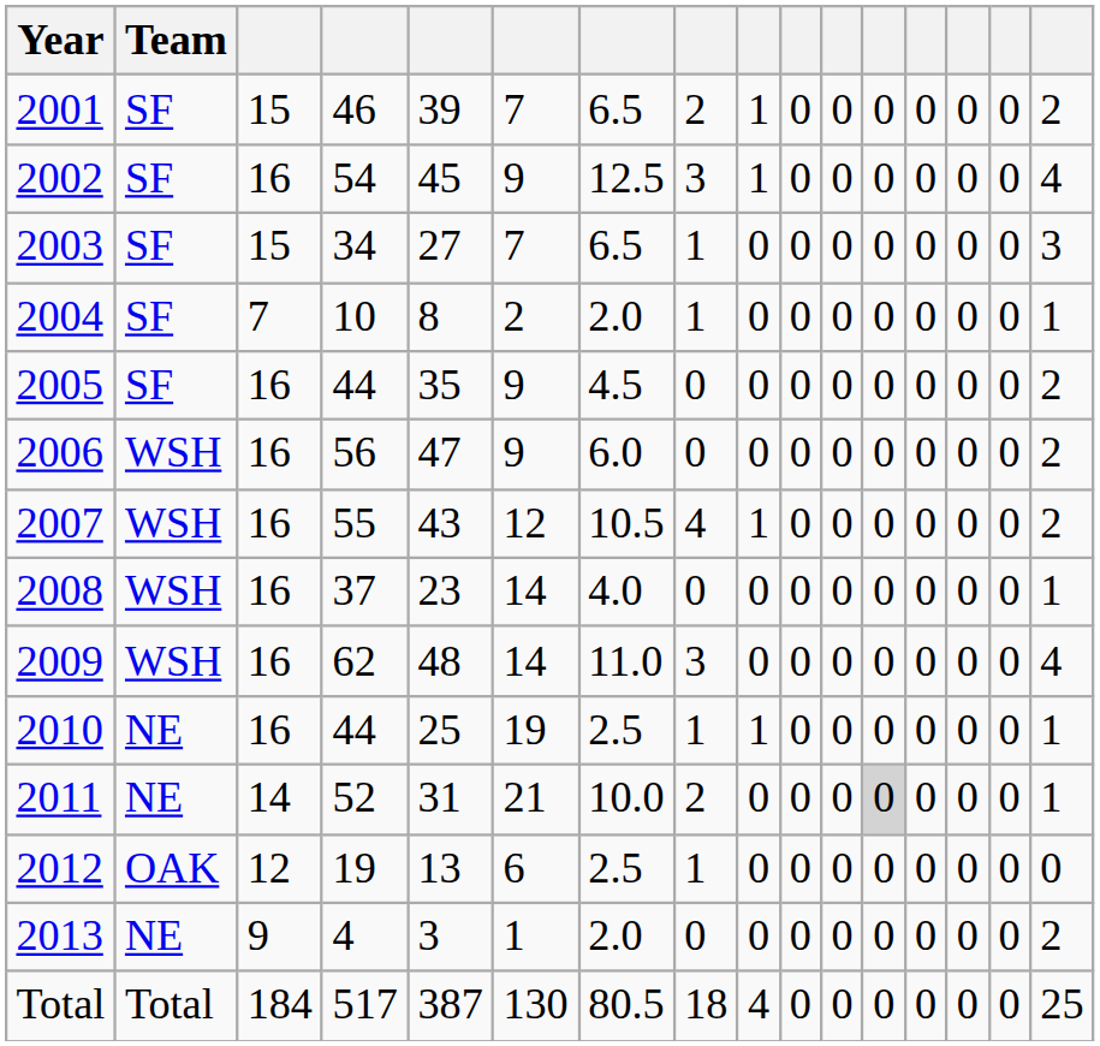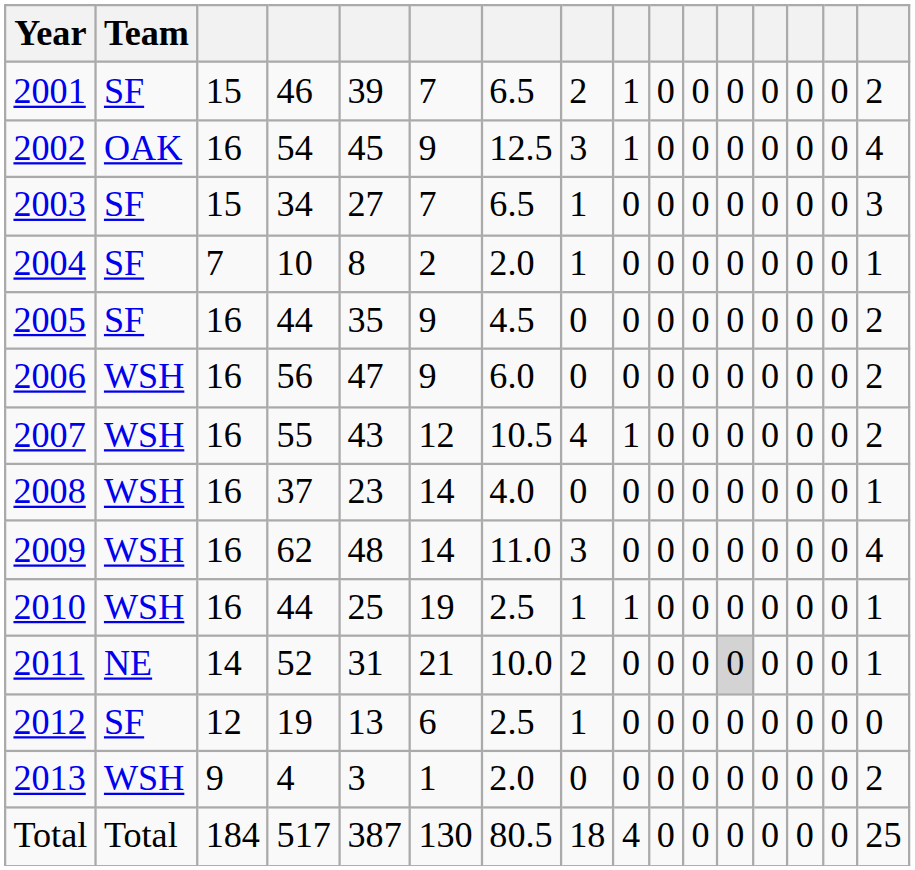 <table class="wikitable sortable">
 <tr>
 <th>Year</th>
 <th>Team</th>
 <th></th>
 <th></th>
 <th></th>
 <th></th>
 <th></th>
 <th></th>
 <th></th>
 <th></th>
 <th></th>
 <th></th>
 <th></th>
 <th></th>
 <th></th>
 <th></th>
 </tr>
 <tr>
 <td><a href='#'>2001</a></td>
 <td><a href='#'>SF</a></td>
 <td>15</td>
 <td>46</td>
 <td>39</td>
 <td>7</td>
 <td>6.5</td>
 <td>2</td>
 <td>1</td>
 <td>0</td>
 <td>0</td>
 <td>0</td>
 <td>0</td>
 <td>0</td>
 <td>0</td>
 <td>2</td>
 </tr>
 <tr>
 <td><a href='#'>2002</a></td>
-<td><a href='#'>SF</a></td>
+<td><a href='#'>OAK</a></td>
 <td>16</td>
 <td>54</td>
 <td>45</td>
 <td>9</td>
 <td>12.5</td>
 <td>3</td>
 <td>1</td>
 <td>0</td>
 <td>0</td>
 <td>0</td>
 <td>0</td>
 <td>0</td>
 <td>0</td>
 <td>4</td>
 </tr>
 <tr>
 <td><a href='#'>2003</a></td>
 <td><a href='#'>SF</a></td>
 <td>15</td>
 <td>34</td>
 <td>27</td>
 <td>7</td>
 <td>6.5</td>
 <td>1</td>
 <td>0</td>
 <td>0</td>
 <td>0</td>
 <td>0</td>
 <td>0</td>
 <td>0</td>
 <td>0</td>
 <td>3</td>
 </tr>
 <tr>
 <td><a href='#'>2004</a></td>
 <td><a href='#'>SF</a></td>
 <td>7</td>
 <td>10</td>
 <td>8</td>
 <td>2</td>
 <td>2.0</td>
 <td>1</td>
 <td>0</td>
 <td>0</td>
 <td>0</td>
 <td>0</td>
 <td>0</td>
 <td>0</td>
 <td>0</td>
 <td>1</td>
 </tr>
 <tr>
 <td><a href='#'>2005</a></td>
 <td><a href='#'>SF</a></td>
 <td>16</td>
 <td>44</td>
 <td>35</td>
 <td>9</td>
 <td>4.5</td>
 <td>0</td>
 <td>0</td>
 <td>0</td>
 <td>0</td>
 <td>0</td>
 <td>0</td>
 <td>0</td>
 <td>0</td>
 <td>2</td>
 </tr>
 <tr>
 <td><a href='#'>2006</a></td>
 <td><a href='#'>WSH</a></td>
 <td>16</td>
 <td>56</td>
 <td>47</td>
 <td>9</td>
 <td>6.0</td>
 <td>0</td>
 <td>0</td>
 <td>0</td>
 <td>0</td>
 <td>0</td>
 <td>0</td>
 <td>0</td>
 <td>0</td>
 <td>2</td>
 </tr>
 <tr>
 <td><a href='#'>2007</a></td>
 <td><a href='#'>WSH</a></td>
 <td>16</td>
 <td>55</td>
 <td>43</td>
 <td>12</td>
 <td>10.5</td>
 <td>4</td>
 <td>1</td>
 <td>0</td>
 <td>0</td>
 <td>0</td>
 <td>0</td>
 <td>0</td>
 <td>0</td>
 <td>2</td>
 </tr>
 <tr>
 <td><a href='#'>2008</a></td>
 <td><a href='#'>WSH</a></td>
 <td>16</td>
 <td>37</td>
 <td>23</td>
 <td>14</td>
 <td>4.0</td>
 <td>0</td>
 <td>0</td>
 <td>0</td>
 <td>0</td>
 <td>0</td>
 <td>0</td>
 <td>0</td>
 <td>0</td>
 <td>1</td>
 </tr>
 <tr>
 <td><a href='#'>2009</a></td>
 <td><a href='#'>WSH</a></td>
 <td>16</td>
 <td>62</td>
 <td>48</td>
 <td>14</td>
 <td>11.0</td>
 <td>3</td>
 <td>0</td>
 <td>0</td>
 <td>0</td>
 <td>0</td>
 <td>0</td>
 <td>0</td>
 <td>0</td>
 <td>4</td>
 </tr>
 <tr>
 <td><a href='#'>2010</a></td>
-<td><a href='#'>NE</a></td>
+<td><a href='#'>WSH</a></td>
 <td>16</td>
 <td>44</td>
 <td>25</td>
 <td>19</td>
 <td>2.5</td>
 <td>1</td>
 <td>1</td>
 <td>0</td>
 <td>0</td>
 <td>0</td>
 <td>0</td>
 <td>0</td>
 <td>0</td>
 <td>1</td>
 </tr>
 <tr>
 <td><a href='#'>2011</a></td>
 <td><a href='#'>NE</a></td>
 <td>14</td>
 <td>52</td>
 <td>31</td>
 <td>21</td>
 <td>10.0</td>
 <td>2</td>
 <td>0</td>
 <td>0</td>
 <td>0</td>
 <td style="background: lightgrey;">0</td>
 <td>0</td>
 <td>0</td>
 <td>0</td>
 <td>1</td>
 </tr>
 <tr>
 <td><a href='#'>2012</a></td>
-<td><a href='#'>OAK</a></td>
+<td><a href='#'>SF</a></td>
 <td>12</td>
 <td>19</td>
 <td>13</td>
 <td>6</td>
 <td>2.5</td>
 <td>1</td>
 <td>0</td>
 <td>0</td>
 <td>0</td>
 <td>0</td>
 <td>0</td>
 <td>0</td>
 <td>0</td>
 <td>0</td>
 </tr>
 <tr>
 <td><a href='#'>2013</a></td>
-<td><a href='#'>NE</a></td>
+<td><a href='#'>WSH</a></td>
 <td>9</td>
 <td>4</td>
 <td>3</td>
 <td>1</td>
 <td>2.0</td>
 <td>0</td>
 <td>0</td>
 <td>0</td>
 <td>0</td>
 <td>0</td>
 <td>0</td>
 <td>0</td>
 <td>0</td>
 <td>2</td>
 </tr>
 <tr>
 <td>Total</td>
 <td>Total</td>
 <td>184</td>
 <td>517</td>
 <td>387</td>
 <td>130</td>
 <td>80.5</td>
 <td>18</td>
 <td>4</td>
 <td>0</td>
 <td>0</td>
 <td>0</td>
 <td>0</td>
 <td>0</td>
 <td>0</td>
 <td>25</td>
 </tr>
 </table>
